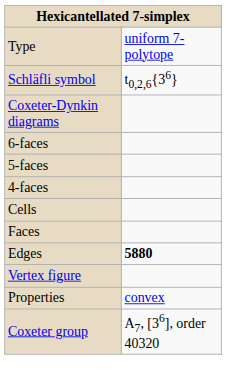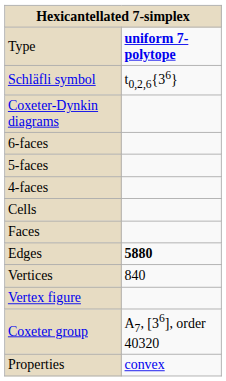 <table class="wikitable" style="float:right; margin-left:8px; width:250px">
 <tr>
 <th style="background:#e7dcc3;" colspan="2">Hexicantellated 7-simplex</th>
 </tr>
 <tr>
 <td style="background:#e7dcc3;">Type</td>
-<td><a href='#'>uniform 7-polytope</a></td>
+<td><strong><a href='#'>uniform 7-polytope</a></strong></td>
 </tr>
 <tr>
 <td style="background:#e7dcc3;"><a href='#'>Schläfli symbol</a></td>
 <td>t<sub>0,2,6</sub>{3<sup>6</sup>}</td>
 </tr>
 <tr>
 <td style="background:#e7dcc3;"><a href='#'>Coxeter-Dynkin diagrams</a></td>
 <td></td>
 </tr>
 <tr>
 <td style="background:#e7dcc3;">6-faces</td>
 <td></td>
 </tr>
 <tr>
 <td style="background:#e7dcc3;">5-faces</td>
 <td></td>
 </tr>
 <tr>
 <td style="background:#e7dcc3;">4-faces</td>
 <td></td>
 </tr>
 <tr>
 <td style="background:#e7dcc3;">Cells</td>
 <td></td>
 </tr>
 <tr>
 <td style="background:#e7dcc3;">Faces</td>
 <td></td>
 </tr>
 <tr>
 <td style="background:#e7dcc3;">Edges</td>
 <td><strong>5880</strong></td>
 </tr>
 <tr>
+<td style="background:#e7dcc3;">Vertices</td>
+<td>840</td>
+</tr>
+<tr>
 <td style="background:#e7dcc3;"><a href='#'>Vertex figure</a></td>
 <td></td>
+</tr>
+<tr>
+<td style="background:#e7dcc3;"><a href='#'>Coxeter group</a></td>
+<td>A<sub>7</sub>, [3<sup>6</sup>], order 40320</td>
 </tr>
 <tr>
 <td style="background:#e7dcc3;">Properties</td>
 <td><a href='#'>convex</a></td>
 </tr>
-<tr>
-<td style="background:#e7dcc3;"><a href='#'>Coxeter group</a></td>
-<td>A<sub>7</sub>, [3<sup>6</sup>], order 40320</td>
-</tr>
 </table>
